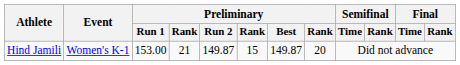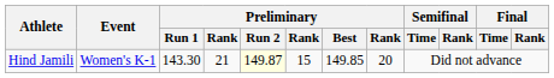 <table class="wikitable" style="font-size:90%">
 <tr>
 <th rowspan=2>Athlete</th>
 <th rowspan=2>Event</th>
 <th colspan=6>Preliminary</th>
 <th colspan=2>Semifinal</th>
 <th colspan=2>Final</th>
 </tr>
 <tr style="font-size:95%">
 <th>Run 1</th>
 <th>Rank</th>
 <th>Run 2</th>
 <th>Rank</th>
 <th>Best</th>
 <th>Rank</th>
 <th>Time</th>
 <th>Rank</th>
 <th>Time</th>
 <th>Rank</th>
 </tr>
 <tr align=center>
 <td align=left><a href='#'>Hind Jamili</a></td>
 <td align=left><a href='#'>Women's K-1</a></td>
-<td>153.00</td>
+<td>143.30</td>
 <td>21</td>
-<td>149.87</td>
+<td style="background: lightyellow;">149.87</td>
 <td>15</td>
-<td>149.87</td>
+<td>149.85</td>
 <td>20</td>
 <td colspan=4>Did not advance</td>
 </tr>
 </table>
